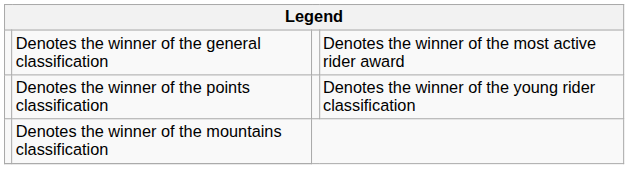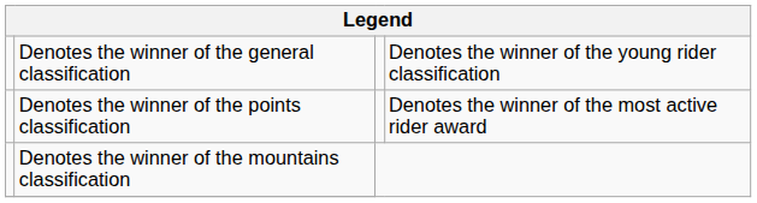 <table class="wikitable">
 <tr>
 <th colspan="4">Legend</th>
 </tr>
 <tr>
 <td></td>
 <td>Denotes the winner of the general classification</td>
 <td></td>
-<td>Denotes the winner of the most active rider award</td>
+<td>Denotes the winner of the young rider classification</td>
 </tr>
 <tr>
 <td></td>
 <td>Denotes the winner of the points classification</td>
 <td></td>
-<td>Denotes the winner of the young rider classification</td>
+<td>Denotes the winner of the most active rider award</td>
 </tr>
 <tr>
 <td></td>
 <td>Denotes the winner of the mountains classification</td>
 </tr>
 <tr>
 </tr>
 </table>
